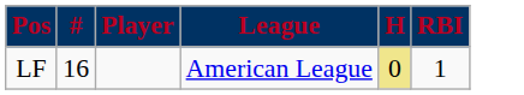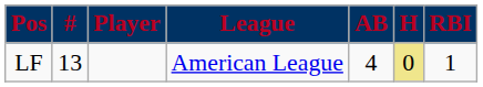 <table class="wikitable">
 <tr>
 <th style="background:#003263;color:#BA0021">Pos</th>
 <th style="background:#003263;color:#BA0021">#</th>
 <th style="background:#003263;color:#BA0021">Player</th>
 <th style="background:#003263;color:#BA0021">League</th>
+<th style="background:#003263;color:#BA0021">AB</th>
 <th style="background:#003263;color:#BA0021">H</th>
 <th style="background:#003263;color:#BA0021">RBI</th>
 </tr>
 <tr align="center">
 <td>LF</td>
-<td>16</td>
+<td>13</td>
 <td></td>
 <td><a href='#'>American League</a></td>
+<td>4</td>
 <td style="background: khaki;">0</td>
 <td>1</td>
 </tr>
 </table>
